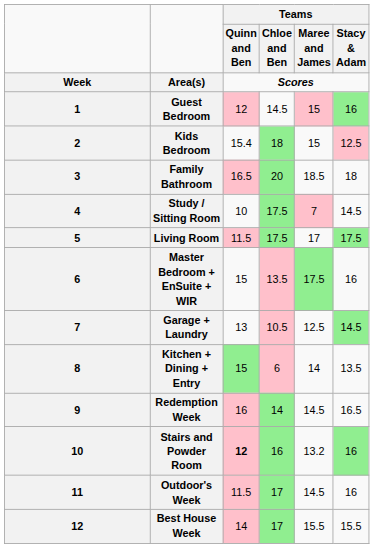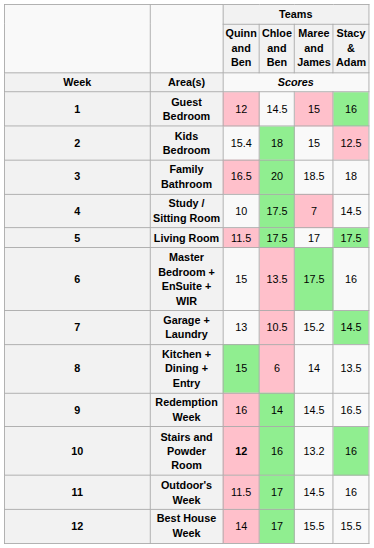 <table class="wikitable" style="text-align: center; font-size: 9pt; line-height:16px; width:65%">
 <tr>
 <td rowspan="2"></td>
 <td style="width:20%; text-align:right;" rowspan="2"></td>
 <th colspan="4">Teams</th>
 </tr>
 <tr>
 <th style="width:5%;" scope="col" style="background:orange; color:black;">Quinn and Ben</th>
 <th style="width:5%;" scope="col" style="background:skyblue; background-color:skyblue">Chloe and Ben</th>
 <th style="width:5%;" scope="col" style="background:yellow; color:black;">Maree and James</th>
 <th style="width:5%;" scope="col" style="background:#B87BF6; color:black;">Stacy & Adam</th>
 </tr>
 <tr>
 <th>Week</th>
 <th>Area(s)</th>
 <td colspan="4"><strong><em>Scores</em></strong></td>
 </tr>
 <tr>
 <th>1</th>
 <th style="width:5%;">Guest Bedroom</th>
 <td bgcolor="Pink">12</td>
 <td>14.5</td>
 <td bgcolor="pink">15</td>
 <td bgcolor="lightgreen">16</td>
 </tr>
 <tr>
 <th>2</th>
 <th style="width:5%;">Kids Bedroom</th>
 <td>15.4</td>
 <td bgcolor="lightgreen">18</td>
 <td>15</td>
 <td bgcolor="pink">12.5</td>
 </tr>
 <tr>
 <th>3</th>
 <th>Family Bathroom</th>
 <td bgcolor="pink">16.5</td>
 <td bgcolor="lightgreen">20</td>
 <td>18.5</td>
 <td>18</td>
 </tr>
 <tr>
 <th>4</th>
 <th>Study / Sitting Room</th>
 <td>10</td>
 <td bgcolor="lightgreen">17.5</td>
 <td bgcolor="pink">7</td>
 <td>14.5</td>
 </tr>
 <tr>
 <th>5</th>
 <th>Living Room</th>
 <td bgcolor="pink">11.5</td>
 <td bgcolor="lightgreen">17.5</td>
 <td>17</td>
 <td bgcolor="lightgreen">17.5</td>
 </tr>
 <tr>
 <th>6</th>
 <th>Master Bedroom + EnSuite + WIR</th>
 <td>15</td>
 <td bgcolor="pink">13.5</td>
 <td bgcolor="lightgreen">17.5</td>
 <td>16</td>
 </tr>
 <tr>
 <th>7</th>
 <th>Garage + Laundry</th>
 <td>13</td>
 <td bgcolor="pink">10.5</td>
-<td>12.5</td>
+<td>15.2</td>
 <td bgcolor="lightgreen">14.5</td>
 </tr>
 <tr>
 <th>8</th>
 <th>Kitchen + Dining + Entry</th>
 <td bgcolor="lightgreen">15</td>
 <td bgcolor="pink">6</td>
 <td>14</td>
 <td>13.5</td>
 </tr>
 <tr>
 <th>9</th>
 <th>Redemption Week </th>
 <td bgcolor="pink">16</td>
 <td bgcolor="lightgreen">14</td>
 <td>14.5</td>
 <td>16.5</td>
 </tr>
 <tr>
 <th>10</th>
 <th>Stairs and Powder Room </th>
 <td bgcolor="pink"><strong>12</strong></td>
 <td bgcolor="lightgreen">16</td>
 <td>13.2</td>
 <td bgcolor="lightgreen">16</td>
 </tr>
 <tr>
 <th>11</th>
 <th>Outdoor's Week</th>
 <td bgcolor="pink">11.5</td>
 <td bgcolor="lightgreen">17</td>
 <td>14.5</td>
 <td>16</td>
 </tr>
 <tr>
 <th>12</th>
 <th>Best House Week</th>
 <td bgcolor="pink">14</td>
 <td bgcolor="lightgreen">17</td>
 <td>15.5</td>
 <td>15.5</td>
 </tr>
 </table>
